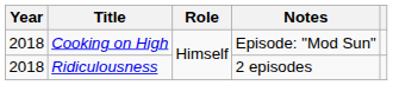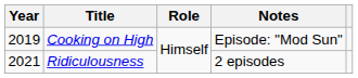 <table class="wikitable">
 <tr>
 <th>Year</th>
 <th>Title</th>
 <th>Role</th>
 <th>Notes</th>
 <th></th>
 </tr>
 <tr>
-<td>2018</td>
+<td>2019</td>
 <td><em><a href='#'>Cooking on High</a></em></td>
 <td rowspan="2">Himself</td>
 <td>Episode: "Mod Sun"</td>
 <td></td>
 </tr>
 <tr>
-<td>2018</td>
+<td>2021</td>
 <td><a href='#'><em>Ridiculousness</em></a></td>
 <td>2 episodes</td>
 <td></td>
 </tr>
 </table>
